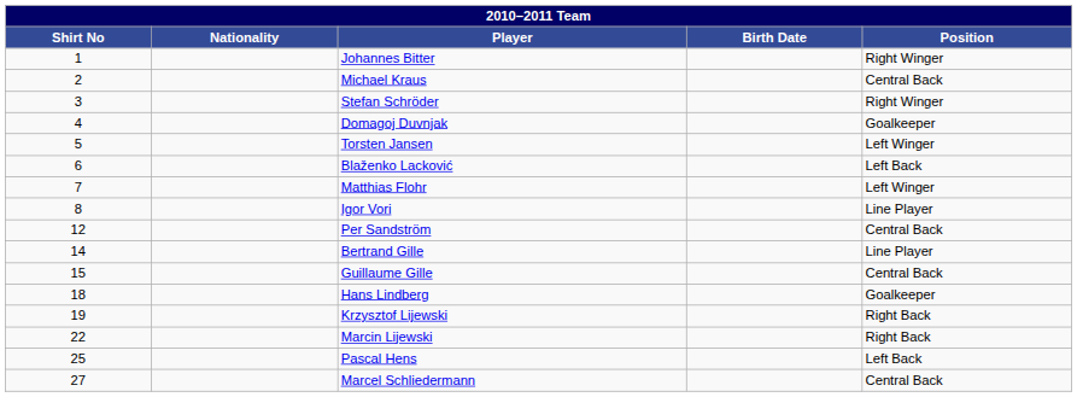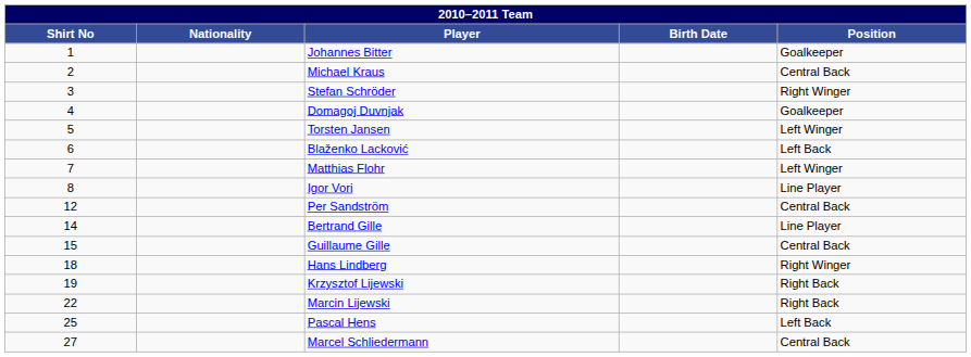 <table class="wikitable collapsible collapsed" style="width:100%;">
 <tr>
 <th colspan=5 style="background-color:#000066;color:white;text-align:center;">2010–2011 Team</th>
 </tr>
 <tr>
 <th style="color:white; background:#334A97">Shirt No</th>
 <th style="color:white; background:#334A97">Nationality</th>
 <th style="color:white; background:#334A97">Player</th>
 <th style="color:white; background:#334A97">Birth Date</th>
 <th style="color:white; background:#334A97">Position</th>
 </tr>
 <tr>
 <td align=center>1</td>
 <td></td>
 <td><a href='#'>Johannes Bitter</a></td>
 <td></td>
-<td>Right Winger</td>
+<td>Goalkeeper</td>
 </tr>
 <tr>
 <td align=center>2</td>
 <td></td>
 <td><a href='#'>Michael Kraus</a></td>
 <td></td>
 <td>Central Back</td>
 </tr>
 <tr>
 <td align=center>3</td>
 <td></td>
 <td><a href='#'>Stefan Schröder</a></td>
 <td></td>
 <td>Right Winger</td>
 </tr>
 <tr>
 <td align=center>4</td>
 <td></td>
 <td><a href='#'>Domagoj Duvnjak</a></td>
 <td></td>
 <td>Goalkeeper</td>
 </tr>
 <tr>
 <td align=center>5</td>
 <td></td>
 <td><a href='#'>Torsten Jansen</a></td>
 <td></td>
 <td>Left Winger</td>
 </tr>
 <tr>
 <td align=center>6</td>
 <td></td>
 <td><a href='#'>Blaženko Lacković</a></td>
 <td></td>
 <td>Left Back</td>
 </tr>
 <tr>
 <td align=center>7</td>
 <td></td>
 <td><a href='#'>Matthias Flohr</a></td>
 <td></td>
 <td>Left Winger</td>
 </tr>
 <tr>
 <td align=center>8</td>
 <td></td>
 <td><a href='#'>Igor Vori</a></td>
 <td></td>
 <td>Line Player</td>
 </tr>
 <tr>
 <td align=center>12</td>
 <td></td>
 <td><a href='#'>Per Sandström</a></td>
 <td></td>
 <td>Central Back</td>
 </tr>
 <tr>
 <td align=center>14</td>
 <td></td>
 <td><a href='#'>Bertrand Gille</a></td>
 <td></td>
 <td>Line Player</td>
 </tr>
 <tr>
 <td align=center>15</td>
 <td></td>
 <td><a href='#'>Guillaume Gille</a></td>
 <td></td>
 <td>Central Back</td>
 </tr>
 <tr>
 <td align=center>18</td>
 <td></td>
 <td><a href='#'>Hans Lindberg</a></td>
 <td></td>
-<td>Goalkeeper</td>
+<td>Right Winger</td>
 </tr>
 <tr>
 <td align=center>19</td>
 <td></td>
 <td><a href='#'>Krzysztof Lijewski</a></td>
 <td></td>
 <td>Right Back</td>
 </tr>
 <tr>
 <td align=center>22</td>
 <td></td>
 <td><a href='#'>Marcin Lijewski</a></td>
 <td></td>
 <td>Right Back</td>
 </tr>
 <tr>
 <td align=center>25</td>
 <td></td>
 <td><a href='#'>Pascal Hens</a></td>
 <td></td>
 <td>Left Back</td>
 </tr>
 <tr>
 <td align=center>27</td>
 <td></td>
 <td><a href='#'>Marcel Schliedermann</a></td>
 <td></td>
 <td>Central Back</td>
 </tr>
 </table>
